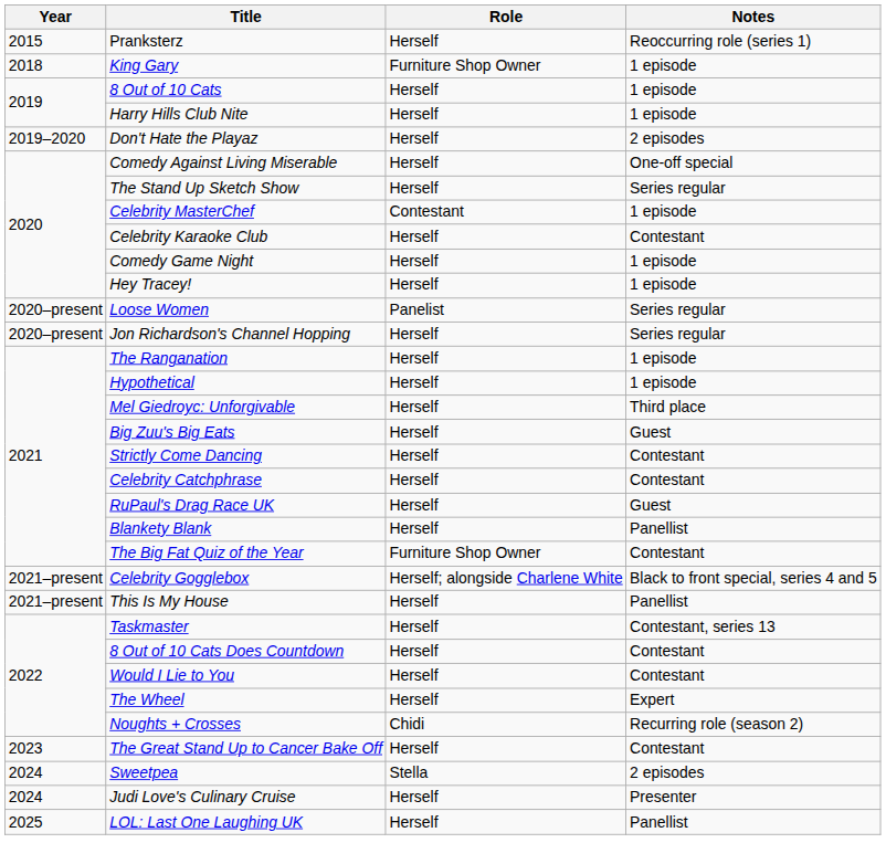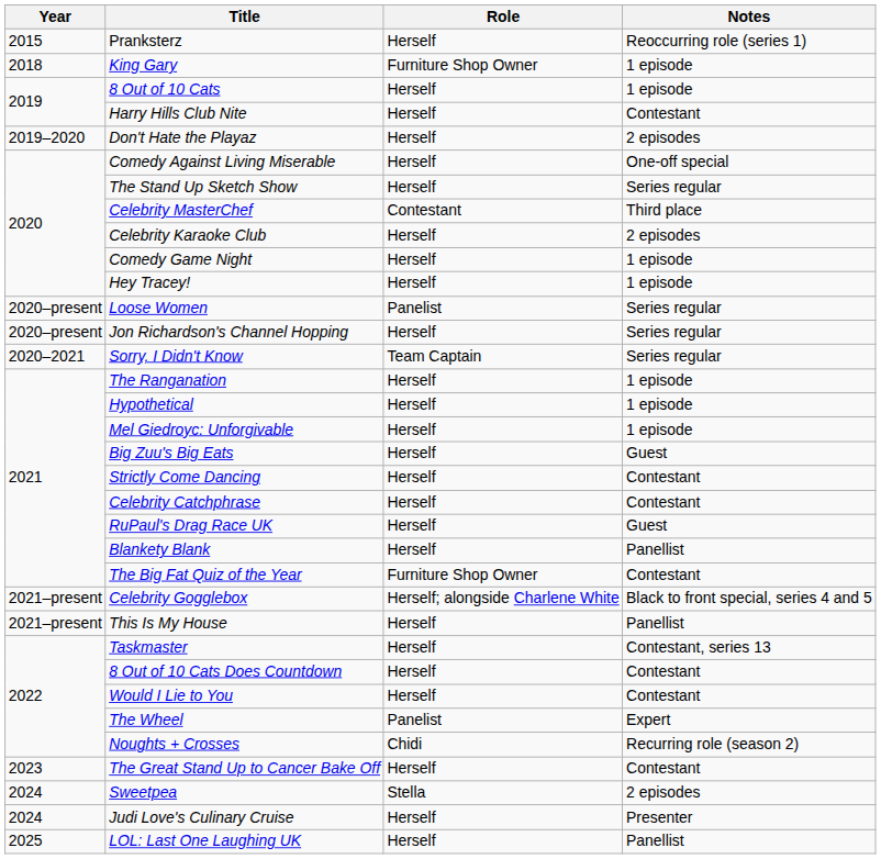 <table class="wikitable">
 <tr>
 <th>Year</th>
 <th>Title</th>
 <th>Role</th>
 <th>Notes</th>
 </tr>
 <tr>
 <td>2015</td>
 <td>Pranksterz</td>
 <td>Herself</td>
 <td>Reoccurring role (series 1)</td>
 </tr>
 <tr>
 <td>2018</td>
 <td><em><a href='#'>King Gary</a></em></td>
 <td>Furniture Shop Owner</td>
 <td>1 episode</td>
 </tr>
 <tr>
 <td rowspan=2>2019</td>
 <td><em><a href='#'>8 Out of 10 Cats</a></em></td>
 <td>Herself</td>
 <td>1 episode</td>
 </tr>
 <tr>
 <td><em>Harry Hills Club Nite</em></td>
 <td>Herself</td>
-<td>1 episode</td>
+<td>Contestant</td>
 </tr>
 <tr>
 <td>2019–2020</td>
 <td><em>Don't Hate the Playaz</em></td>
 <td>Herself</td>
 <td>2 episodes</td>
 </tr>
 <tr>
 <td rowspan="6">2020</td>
 <td><em>Comedy Against Living Miserable</em></td>
 <td>Herself</td>
 <td>One-off special</td>
 </tr>
 <tr>
 <td><em>The Stand Up Sketch Show</em></td>
 <td>Herself</td>
 <td>Series regular</td>
 </tr>
 <tr>
 <td><em><a href='#'>Celebrity MasterChef</a></em></td>
 <td>Contestant</td>
-<td>1 episode</td>
+<td>Third place</td>
 </tr>
 <tr>
 <td><em>Celebrity Karaoke Club</em></td>
 <td>Herself</td>
-<td>Contestant</td>
+<td>2 episodes</td>
 </tr>
 <tr>
 <td><em>Comedy Game Night</em></td>
 <td>Herself</td>
 <td>1 episode</td>
 </tr>
 <tr>
 <td><em>Hey Tracey!</em></td>
 <td>Herself</td>
 <td>1 episode</td>
 </tr>
 <tr>
 <td>2020–present</td>
 <td><em><a href='#'>Loose Women</a></em></td>
 <td>Panelist</td>
 <td>Series regular</td>
 </tr>
 <tr>
 <td>2020–present</td>
 <td><em>Jon Richardson's Channel Hopping</em></td>
 <td>Herself</td>
 <td>Series regular</td>
 </tr>
 <tr>
+<td>2020–2021</td>
+<td><em><a href='#'>Sorry, I Didn't Know</a></em></td>
+<td>Team Captain</td>
+<td>Series regular</td>
+</tr>
+<tr>
 <td rowspan="9">2021</td>
 <td><em><a href='#'>The Ranganation</a></em></td>
 <td>Herself</td>
 <td>1 episode</td>
 </tr>
 <tr>
 <td><em><a href='#'>Hypothetical</a></em></td>
 <td>Herself</td>
 <td>1 episode</td>
 </tr>
 <tr>
 <td><em><a href='#'>Mel Giedroyc: Unforgivable</a></em></td>
 <td>Herself</td>
-<td>Third place</td>
+<td>1 episode</td>
 </tr>
 <tr>
 <td><em><a href='#'>Big Zuu's Big Eats</a></em></td>
 <td>Herself</td>
 <td>Guest</td>
 </tr>
 <tr>
 <td><em><a href='#'>Strictly Come Dancing</a></em></td>
 <td>Herself</td>
 <td>Contestant</td>
 </tr>
 <tr>
 <td><em><a href='#'>Celebrity Catchphrase</a></em></td>
 <td>Herself</td>
 <td>Contestant</td>
 </tr>
 <tr>
 <td><em><a href='#'>RuPaul's Drag Race UK</a></em></td>
 <td>Herself</td>
 <td>Guest</td>
 </tr>
 <tr>
 <td><em><a href='#'>Blankety Blank</a></em></td>
 <td>Herself</td>
 <td>Panellist</td>
 </tr>
 <tr>
 <td><em><a href='#'>The Big Fat Quiz of the Year</a></em></td>
 <td>Furniture Shop Owner</td>
 <td>Contestant</td>
 </tr>
 <tr>
 <td>2021–present</td>
 <td><em><a href='#'>Celebrity Gogglebox</a></em></td>
 <td>Herself; alongside <a href='#'>Charlene White</a></td>
 <td>Black to front special, series 4 and 5</td>
 </tr>
 <tr>
 <td>2021–present</td>
 <td><em>This Is My House</em></td>
 <td>Herself</td>
 <td>Panellist</td>
 </tr>
 <tr>
 <td rowspan=5>2022</td>
 <td><em><a href='#'>Taskmaster</a></em></td>
 <td>Herself</td>
 <td>Contestant, series 13</td>
 </tr>
 <tr>
 <td><em><a href='#'>8 Out of 10 Cats Does Countdown</a></em></td>
 <td>Herself</td>
 <td>Contestant</td>
 </tr>
 <tr>
 <td><em><a href='#'>Would I Lie to You</a></em></td>
 <td>Herself</td>
 <td>Contestant</td>
 </tr>
 <tr>
 <td><em><a href='#'>The Wheel</a></em></td>
-<td>Herself</td>
+<td>Panelist</td>
 <td>Expert</td>
 </tr>
 <tr>
 <td><em><a href='#'>Noughts + Crosses</a></em></td>
 <td>Chidi</td>
 <td>Recurring role (season 2)</td>
 </tr>
 <tr>
 <td>2023</td>
 <td><em><a href='#'>The Great Stand Up to Cancer Bake Off</a></em></td>
 <td>Herself</td>
 <td>Contestant</td>
 </tr>
 <tr>
 <td>2024</td>
 <td><em><a href='#'>Sweetpea</a></em></td>
 <td>Stella</td>
 <td>2 episodes</td>
 </tr>
 <tr>
 <td>2024</td>
 <td><em>Judi Love's Culinary Cruise</em></td>
 <td>Herself</td>
 <td>Presenter</td>
 </tr>
 <tr>
 <td>2025</td>
 <td><em><a href='#'>LOL: Last One Laughing UK</a></em></td>
 <td>Herself</td>
 <td>Panellist</td>
 </tr>
 </table>
